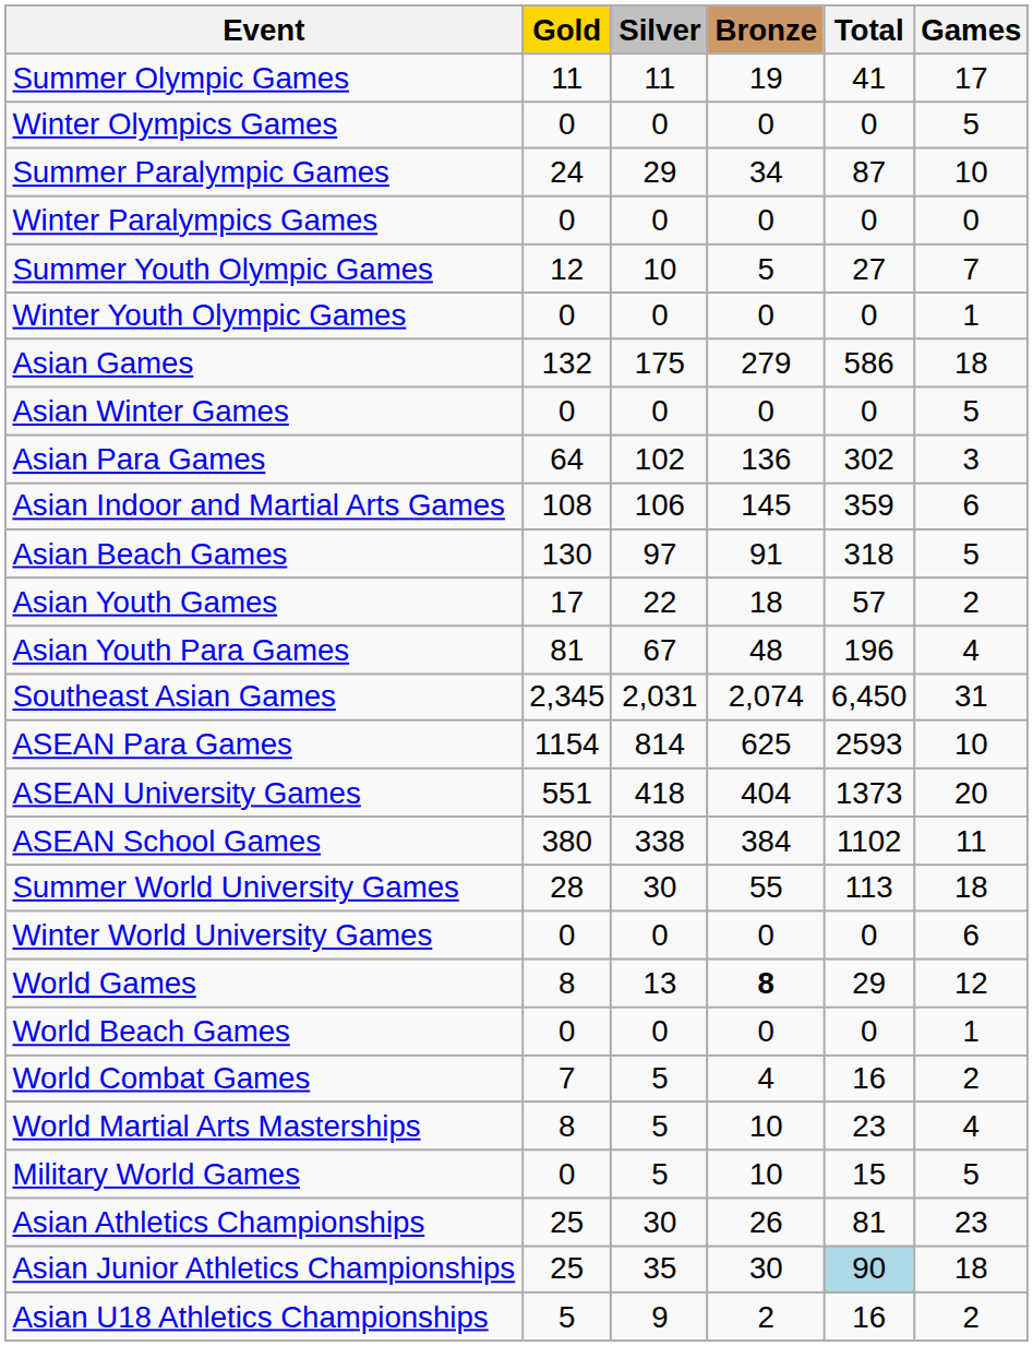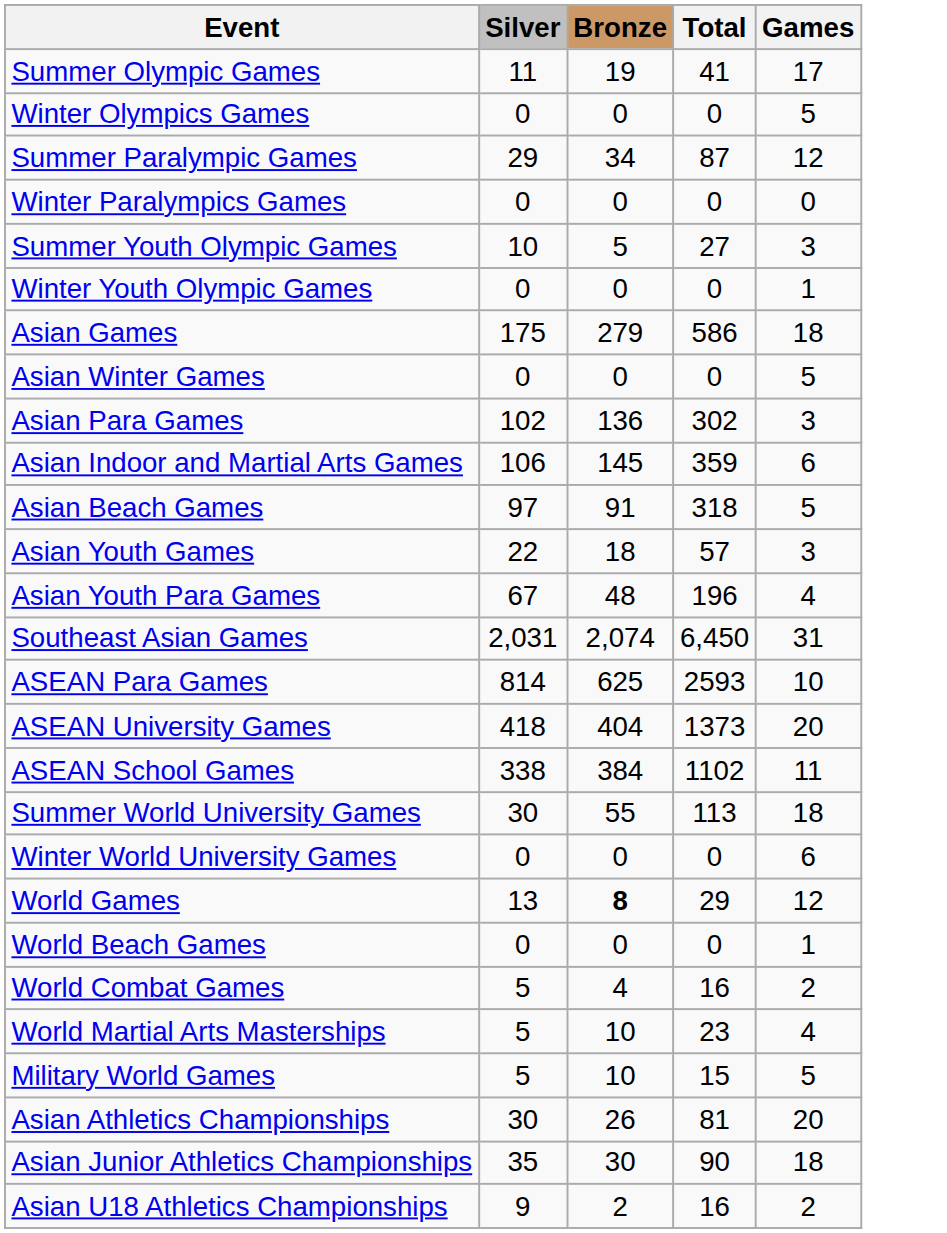 <table class="wikitable sortable" style="margin-top:0; text-align:center; font-size:90%;">
 <tr>
 <th>Event</th>
-<th style="background:gold;  font-weight:bold;">Gold</th>
 <th style="background:silver; font-weight:bold;">Silver</th>
 <th style="background:#cc9966; font-weight:bold; ">Bronze</th>
 <th>Total</th>
 <th>Games</th>
 </tr>
 <tr align=center>
 <td align=left><a href='#'>Summer Olympic Games</a></td>
-<td>11</td>
 <td>11</td>
 <td>19</td>
 <td>41</td>
 <td>17</td>
 </tr>
 <tr align=center>
 <td align=left><a href='#'>Winter Olympics Games</a></td>
 <td>0</td>
 <td>0</td>
 <td>0</td>
-<td>0</td>
 <td>5</td>
 </tr>
 <tr align=center>
 <td align=left><a href='#'>Summer Paralympic Games</a></td>
-<td>24</td>
 <td>29</td>
 <td>34</td>
 <td>87</td>
-<td>10</td>
+<td>12</td>
 </tr>
 <tr align=center>
 <td align=left><a href='#'>Winter Paralympics Games</a></td>
 <td>0</td>
 <td>0</td>
 <td>0</td>
 <td>0</td>
-<td>0</td>
 </tr>
 <tr align=center>
 <td align=left><a href='#'>Summer Youth Olympic Games</a></td>
-<td>12</td>
 <td>10</td>
 <td>5</td>
 <td>27</td>
-<td>7</td>
+<td>3</td>
 </tr>
 <tr align=center>
 <td align=left><a href='#'>Winter Youth Olympic Games</a></td>
-<td>0</td>
 <td>0</td>
 <td>0</td>
 <td>0</td>
 <td>1</td>
 </tr>
 <tr align=center>
 <td align=left><a href='#'>Asian Games</a></td>
-<td>132</td>
 <td>175</td>
 <td>279</td>
 <td>586</td>
 <td>18</td>
 </tr>
 <tr align=center>
 <td align=left><a href='#'>Asian Winter Games</a></td>
 <td>0</td>
 <td>0</td>
 <td>0</td>
-<td>0</td>
 <td>5</td>
 </tr>
 <tr align=center>
 <td align=left><a href='#'>Asian Para Games</a></td>
-<td>64</td>
 <td>102</td>
 <td>136</td>
 <td>302</td>
 <td>3</td>
 </tr>
 <tr align=center>
 <td align=left><a href='#'>Asian Indoor and Martial Arts Games</a></td>
-<td>108</td>
 <td>106</td>
 <td>145</td>
 <td>359</td>
 <td>6</td>
 </tr>
 <tr align=center>
 <td align=left><a href='#'>Asian Beach Games</a></td>
-<td>130</td>
 <td>97</td>
 <td>91</td>
 <td>318</td>
 <td>5</td>
 </tr>
 <tr align=center>
 <td align=left><a href='#'>Asian Youth Games</a></td>
-<td>17</td>
 <td>22</td>
 <td>18</td>
 <td>57</td>
-<td>2</td>
+<td>3</td>
 </tr>
 <tr align=center>
 <td align=left><a href='#'>Asian Youth Para Games</a></td>
-<td>81</td>
 <td>67</td>
 <td>48</td>
 <td>196</td>
 <td>4</td>
 </tr>
 <tr align=center>
 <td align=left><a href='#'>Southeast Asian Games</a></td>
-<td>2,345</td>
 <td>2,031</td>
 <td>2,074</td>
 <td>6,450</td>
 <td>31</td>
 </tr>
 <tr align=center>
 <td align=left><a href='#'>ASEAN Para Games</a></td>
-<td>1154</td>
 <td>814</td>
 <td>625</td>
 <td>2593</td>
 <td>10</td>
 </tr>
 <tr align=center>
 <td align=left><a href='#'>ASEAN University Games</a></td>
-<td>551</td>
 <td>418</td>
 <td>404</td>
 <td>1373</td>
 <td>20</td>
 </tr>
 <tr align=center>
 <td align=left><a href='#'>ASEAN School Games</a></td>
-<td>380</td>
 <td>338</td>
 <td>384</td>
 <td>1102</td>
 <td>11</td>
 </tr>
 <tr align=center>
 <td align=left><a href='#'>Summer World University Games</a></td>
-<td>28</td>
 <td>30</td>
 <td>55</td>
 <td>113</td>
 <td>18</td>
 </tr>
 <tr align=center>
 <td align=left><a href='#'>Winter World University Games</a></td>
 <td>0</td>
 <td>0</td>
 <td>0</td>
-<td>0</td>
 <td>6</td>
 </tr>
 <tr align=center>
 <td align=left><a href='#'>World Games</a></td>
-<td>8</td>
 <td>13</td>
 <td><strong>8</strong></td>
 <td>29</td>
 <td>12</td>
 </tr>
 <tr align=center>
 <td align=left><a href='#'>World Beach Games</a></td>
 <td>0</td>
 <td>0</td>
 <td>0</td>
-<td>0</td>
 <td>1</td>
 </tr>
 <tr align=center>
 <td align=left><a href='#'>World Combat Games</a></td>
-<td>7</td>
 <td>5</td>
 <td>4</td>
 <td>16</td>
 <td>2</td>
 </tr>
 <tr align=center>
 <td align=left><a href='#'>World Martial Arts Masterships</a></td>
-<td>8</td>
 <td>5</td>
 <td>10</td>
 <td>23</td>
 <td>4</td>
 </tr>
 <tr align=center>
 <td align=left><a href='#'>Military World Games</a></td>
-<td>0</td>
 <td>5</td>
 <td>10</td>
 <td>15</td>
 <td>5</td>
 </tr>
 <tr align=center>
 <td align=left><a href='#'>Asian Athletics Championships</a></td>
-<td>25</td>
 <td>30</td>
 <td>26</td>
 <td>81</td>
-<td>23</td>
+<td>20</td>
 </tr>
 <tr align=center>
 <td align=left><a href='#'>Asian Junior Athletics Championships</a></td>
-<td>25</td>
 <td>35</td>
 <td>30</td>
-<td style="background: lightblue;">90</td>
+<td>90</td>
 <td>18</td>
 </tr>
 <tr align=center>
 <td align=left><a href='#'>Asian U18 Athletics Championships</a></td>
-<td>5</td>
 <td>9</td>
 <td>2</td>
 <td>16</td>
 <td>2</td>
 </tr>
 </table>
